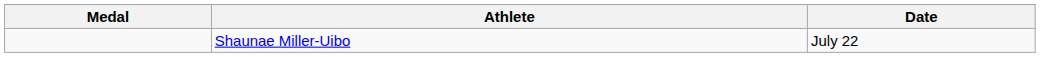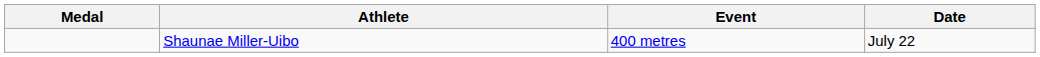 <table class="wikitable" style="font-size:90%" width=50%>
 <tr>
 <th>Medal</th>
 <th>Athlete</th>
+<th>Event</th>
 <th>Date</th>
 </tr>
 <tr>
 <td align=center></td>
 <td><a href='#'>Shaunae Miller-Uibo</a></td>
+<td><a href='#'>400 metres</a></td>
 <td>July 22</td>
 </tr>
 </table>
